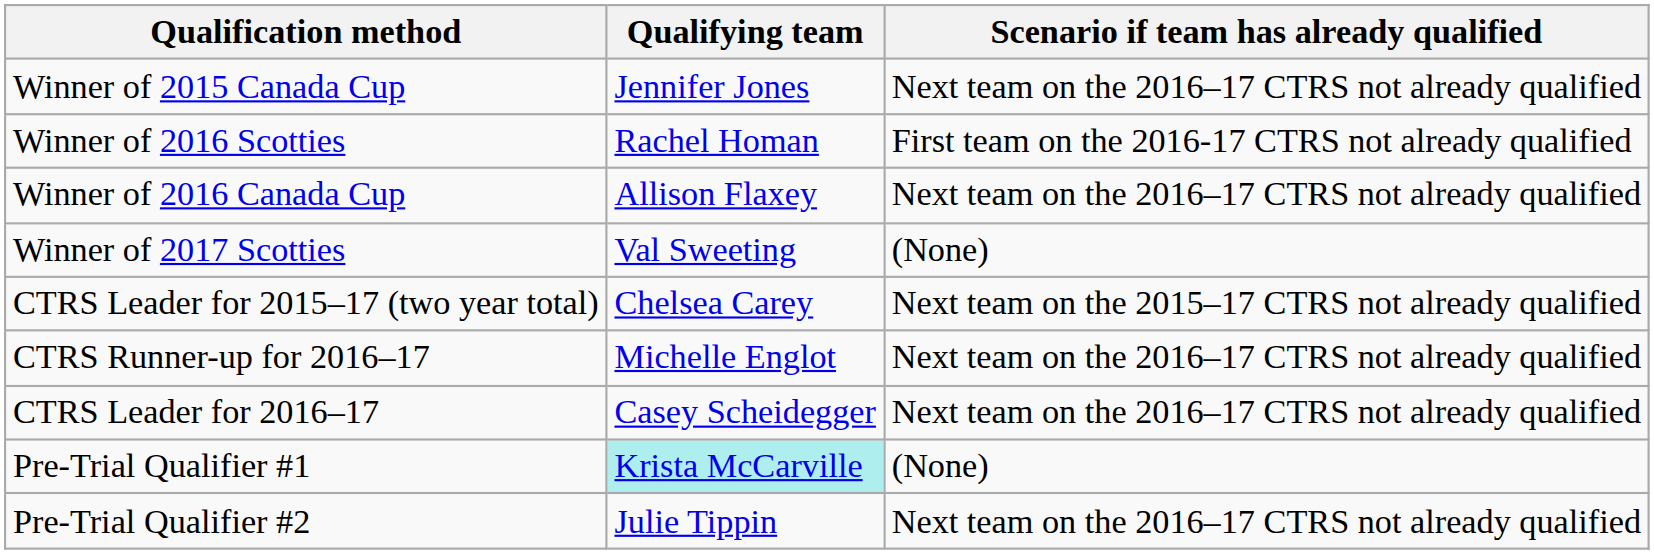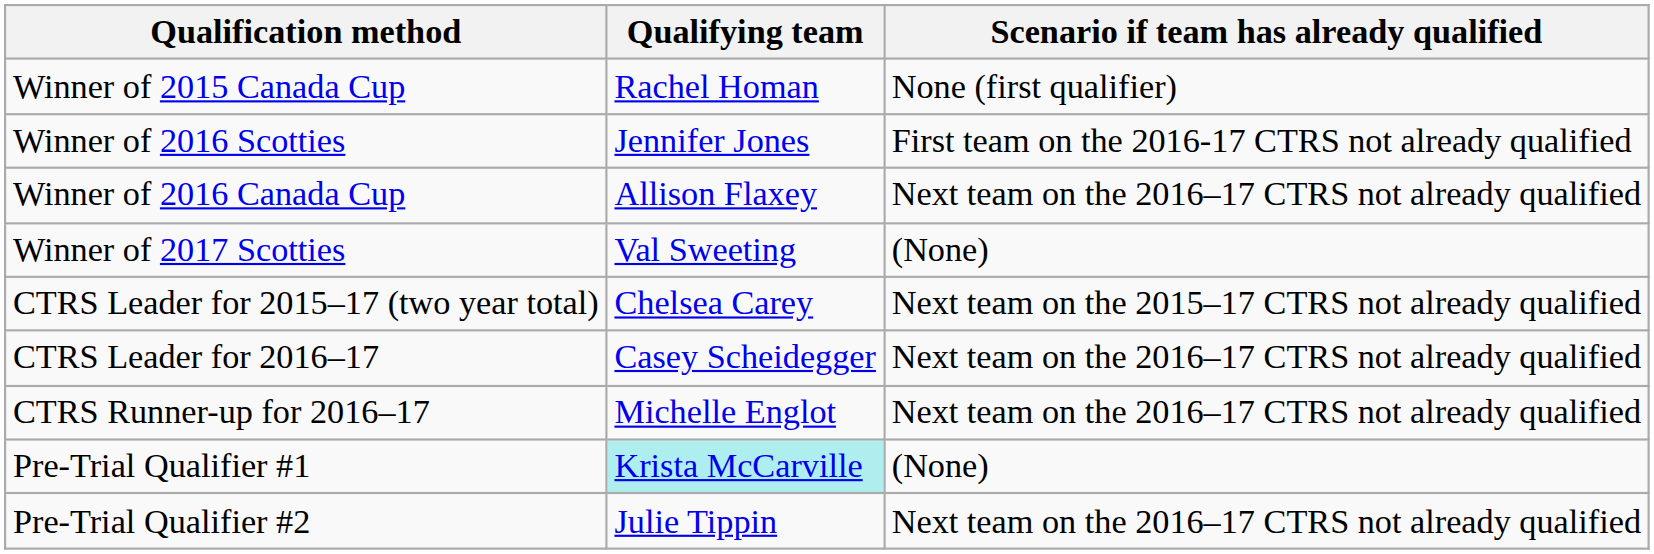 <table class="wikitable">
 <tr>
 <th scope="col">Qualification method</th>
 <th scope="col">Qualifying team</th>
 <th scope="col">Scenario if team has already qualified</th>
 </tr>
 <tr>
 <td>Winner of <a href='#'>2015 Canada Cup</a></td>
-<td> <a href='#'>Jennifer Jones</a></td>
-<td>Next team on the 2016–17 CTRS not already qualified</td>
+<td> <a href='#'>Rachel Homan</a></td>
+<td>None (first qualifier)</td>
 </tr>
 <tr>
 <td>Winner of <a href='#'>2016 Scotties</a></td>
-<td> <a href='#'>Rachel Homan</a></td>
+<td> <a href='#'>Jennifer Jones</a></td>
 <td>First team on the 2016-17 CTRS not already qualified</td>
 </tr>
 <tr>
 <td>Winner of <a href='#'>2016 Canada Cup</a></td>
 <td> <a href='#'>Allison Flaxey</a></td>
 <td>Next team on the 2016–17 CTRS not already qualified</td>
 </tr>
 <tr>
 <td>Winner of <a href='#'>2017 Scotties</a></td>
 <td> <a href='#'>Val Sweeting</a></td>
 <td>(None)</td>
 </tr>
 <tr>
 <td>CTRS Leader for 2015–17 (two year total)</td>
 <td> <a href='#'>Chelsea Carey</a></td>
 <td>Next team on the 2015–17 CTRS not already qualified</td>
 </tr>
 <tr>
-<td>CTRS Runner-up for 2016–17</td>
-<td> <a href='#'>Michelle Englot</a></td>
+<td>CTRS Leader for 2016–17</td>
+<td> <a href='#'>Casey Scheidegger</a></td>
 <td>Next team on the 2016–17 CTRS not already qualified</td>
 </tr>
 <tr>
-<td>CTRS Leader for 2016–17</td>
-<td> <a href='#'>Casey Scheidegger</a></td>
+<td>CTRS Runner-up for 2016–17</td>
+<td> <a href='#'>Michelle Englot</a></td>
 <td>Next team on the 2016–17 CTRS not already qualified</td>
 </tr>
 <tr>
 <td>Pre-Trial Qualifier #1</td>
 <td style="background: paleturquoise;"> <a href='#'>Krista McCarville</a></td>
 <td>(None)</td>
 </tr>
 <tr>
 <td>Pre-Trial Qualifier #2</td>
 <td> <a href='#'>Julie Tippin</a></td>
 <td>Next team on the 2016–17 CTRS not already qualified</td>
 </tr>
 </table>
